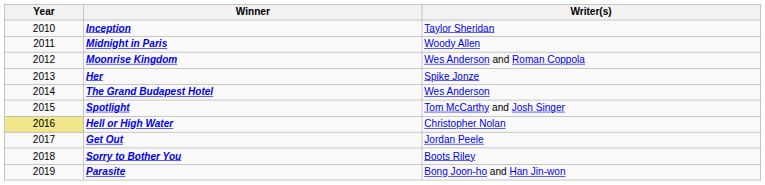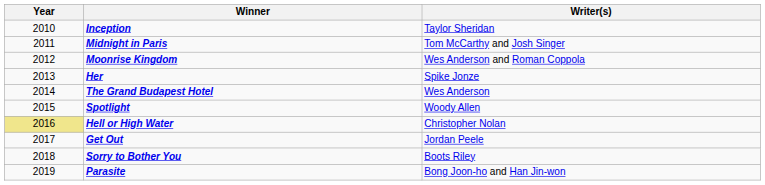 <table class="wikitable" width="95%" cellpadding="5">
 <tr>
 <th width="100"><strong>Year</strong></th>
 <th width="450"><strong>Winner</strong></th>
 <th width="450"><strong>Writer(s)</strong></th>
 </tr>
 <tr>
 <td style="text-align:center;">2010</td>
 <td><strong><em><a href='#'>Inception</a></em></strong></td>
 <td><a href='#'>Taylor Sheridan</a></td>
 </tr>
 <tr>
 <td style="text-align:center;">2011</td>
 <td><strong><em><a href='#'>Midnight in Paris</a></em></strong></td>
-<td><a href='#'>Woody Allen</a></td>
+<td><a href='#'>Tom McCarthy</a> and <a href='#'>Josh Singer</a></td>
 </tr>
 <tr>
 <td style="text-align:center;">2012</td>
 <td><strong><em><a href='#'>Moonrise Kingdom</a></em></strong></td>
 <td><a href='#'>Wes Anderson</a> and <a href='#'>Roman Coppola</a></td>
 </tr>
 <tr>
 <td style="text-align:center;">2013</td>
 <td><strong><em><a href='#'>Her</a></em></strong></td>
 <td><a href='#'>Spike Jonze</a></td>
 </tr>
 <tr>
 <td style="text-align:center;">2014</td>
 <td><strong><em><a href='#'>The Grand Budapest Hotel</a></em></strong></td>
 <td><a href='#'>Wes Anderson</a></td>
 </tr>
 <tr>
 <td style="text-align:center;">2015</td>
 <td><strong><em><a href='#'>Spotlight</a></em></strong></td>
-<td><a href='#'>Tom McCarthy</a> and <a href='#'>Josh Singer</a></td>
+<td><a href='#'>Woody Allen</a></td>
 </tr>
 <tr>
 <td style="background: khaki; text-align:center;">2016</td>
 <td><strong><em><a href='#'>Hell or High Water</a></em></strong></td>
 <td><a href='#'>Christopher Nolan</a></td>
 </tr>
 <tr>
 <td style="text-align:center;">2017</td>
 <td><strong><em><a href='#'>Get Out</a></em></strong></td>
 <td><a href='#'>Jordan Peele</a></td>
 </tr>
 <tr>
 <td style="text-align:center;">2018</td>
 <td><strong><em><a href='#'>Sorry to Bother You</a></em></strong></td>
 <td><a href='#'>Boots Riley</a></td>
 </tr>
 <tr>
 <td style="text-align:center;">2019</td>
 <td><strong><em><a href='#'>Parasite</a></em></strong></td>
 <td><a href='#'>Bong Joon-ho</a> and <a href='#'>Han Jin-won</a></td>
 </tr>
 </table>
